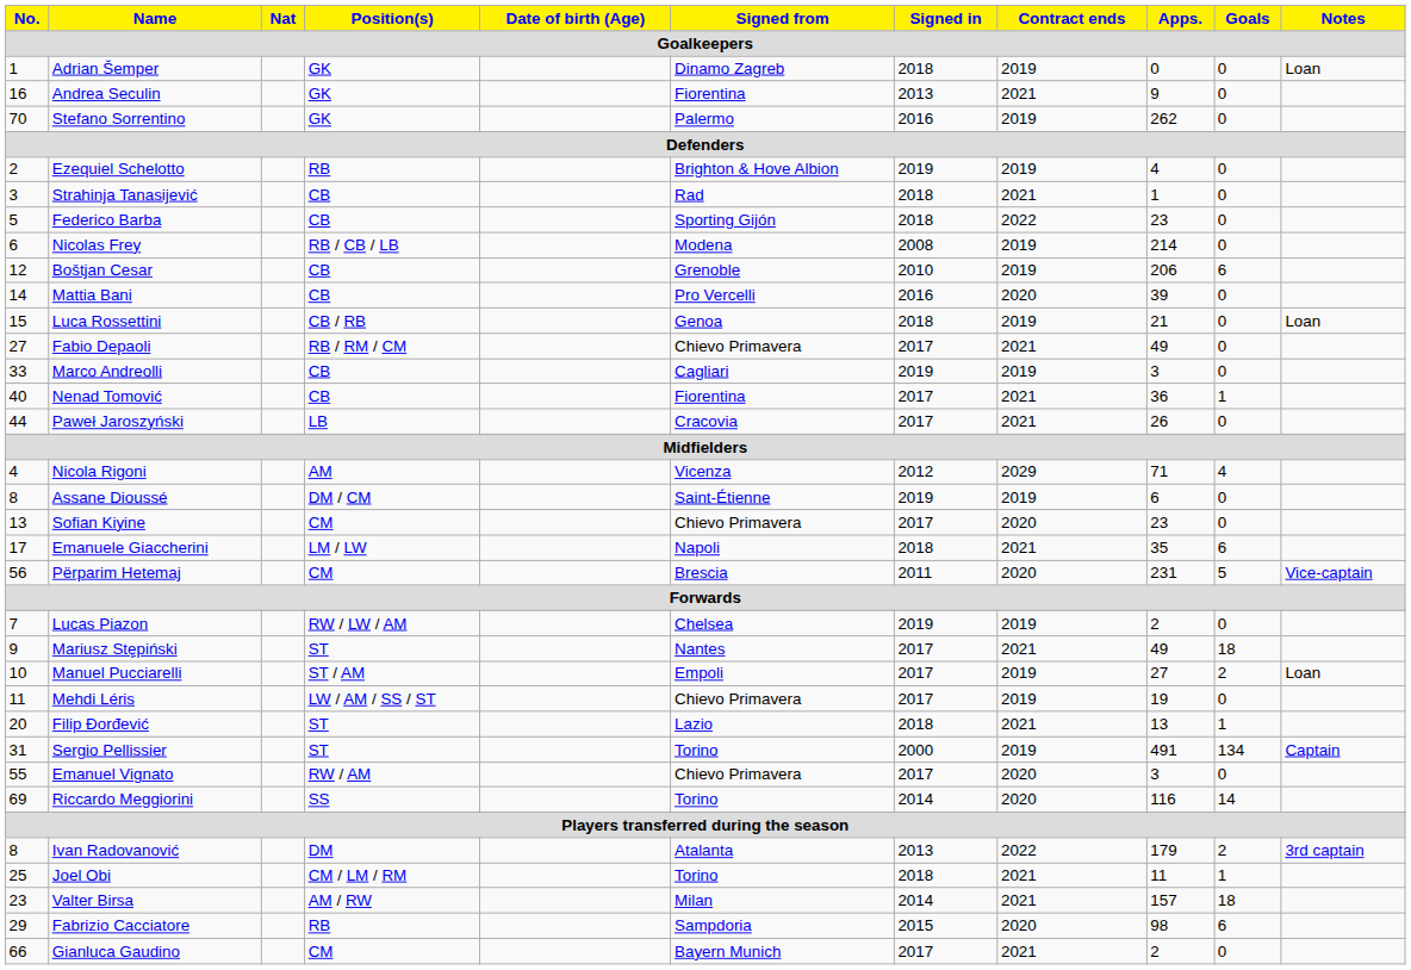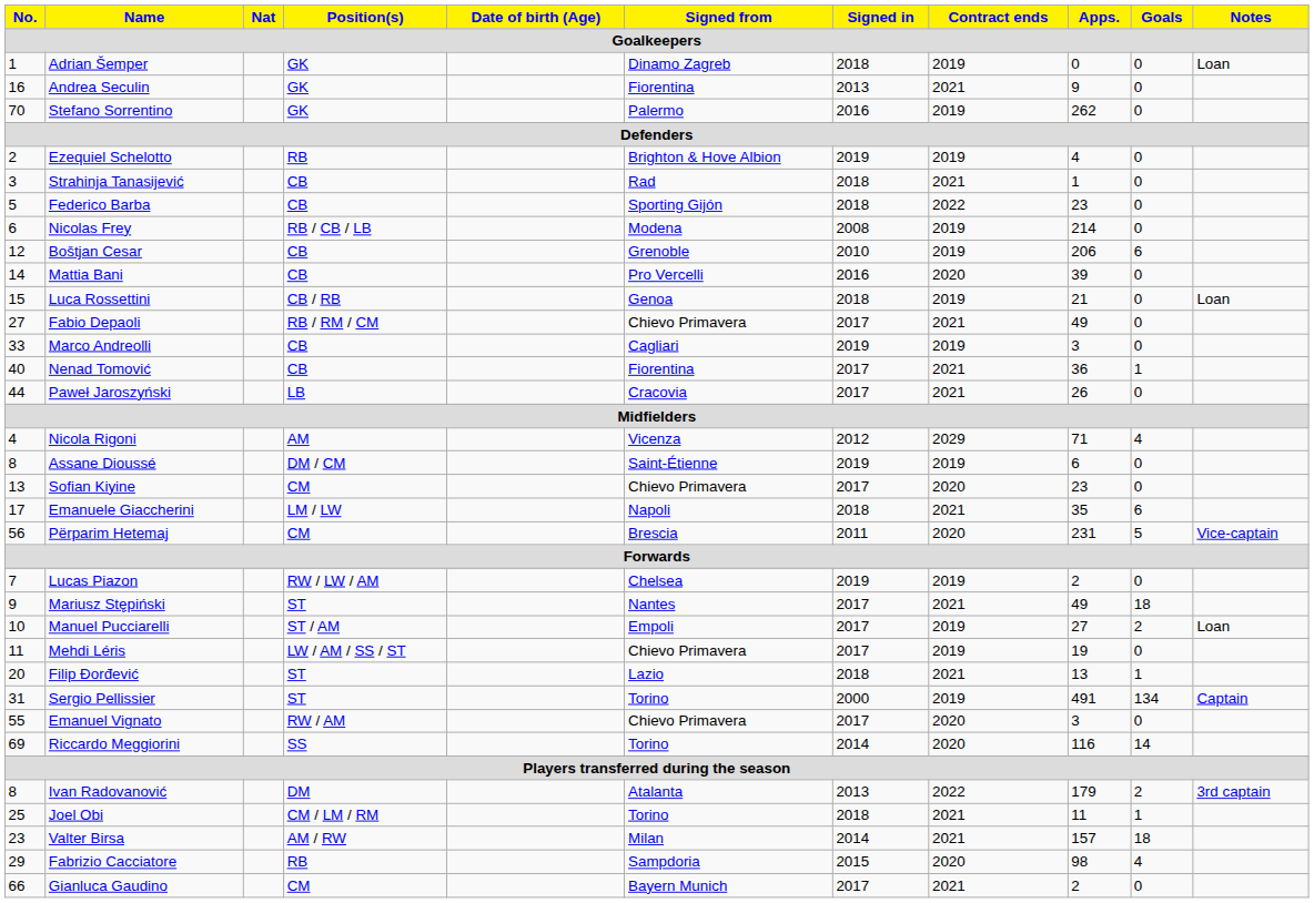 <table class="wikitable" style="text-align:left; font-size:90%; width:100%;">
 <tr>
 <th style="background:#FFF200; color:blue; text-align:center;">No.</th>
 <th style="background:#FFF200; color:blue; text-align:center;">Name</th>
 <th style="background:#FFF200; color:blue; text-align:center;">Nat</th>
 <th style="background:#FFF200; color:blue; text-align:center;">Position(s)</th>
 <th style="background:#FFF200; color:blue; text-align:center;">Date of birth (Age)</th>
 <th style="background:#FFF200; color:blue; text-align:center;">Signed from</th>
 <th style="background:#FFF200; color:blue; text-align:center;">Signed in</th>
 <th style="background:#FFF200; color:blue; text-align:center;">Contract ends</th>
 <th style="background:#FFF200; color:blue; text-align:center;">Apps.</th>
 <th style="background:#FFF200; color:blue; text-align:center;">Goals</th>
 <th style="background:#FFF200; color:blue; text-align:center;">Notes</th>
 </tr>
 <tr>
 <th colspan=11 style="background:#DCDCDC; text-align:center;">Goalkeepers</th>
 </tr>
 <tr>
 <td>1</td>
 <td><a href='#'>Adrian Šemper</a></td>
 <td></td>
 <td><a href='#'>GK</a></td>
 <td></td>
 <td> <a href='#'>Dinamo Zagreb</a></td>
 <td>2018</td>
 <td>2019</td>
 <td>0</td>
 <td>0</td>
 <td>Loan</td>
 </tr>
 <tr>
 <td>16</td>
 <td><a href='#'>Andrea Seculin</a></td>
 <td></td>
 <td><a href='#'>GK</a></td>
 <td></td>
 <td> <a href='#'>Fiorentina</a></td>
 <td>2013</td>
 <td>2021</td>
 <td>9</td>
 <td>0</td>
 <td></td>
 </tr>
 <tr>
 <td>70</td>
 <td><a href='#'>Stefano Sorrentino</a></td>
 <td></td>
 <td><a href='#'>GK</a></td>
 <td></td>
 <td> <a href='#'>Palermo</a></td>
 <td>2016</td>
 <td>2019</td>
 <td>262</td>
 <td>0</td>
 <td></td>
 </tr>
 <tr>
 <th colspan=11 style="background:#DCDCDC; text-align:center;">Defenders</th>
 </tr>
 <tr>
 <td>2</td>
 <td><a href='#'>Ezequiel Schelotto</a></td>
 <td></td>
 <td><a href='#'>RB</a></td>
 <td></td>
 <td> <a href='#'>Brighton & Hove Albion</a></td>
 <td>2019</td>
 <td>2019</td>
 <td>4</td>
 <td>0</td>
 <td></td>
 </tr>
 <tr>
 <td>3</td>
 <td><a href='#'>Strahinja Tanasijević</a></td>
 <td></td>
 <td><a href='#'>CB</a></td>
 <td></td>
 <td> <a href='#'>Rad</a></td>
 <td>2018</td>
 <td>2021</td>
 <td>1</td>
 <td>0</td>
 <td></td>
 </tr>
 <tr>
 <td>5</td>
 <td><a href='#'>Federico Barba</a></td>
 <td></td>
 <td><a href='#'>CB</a></td>
 <td></td>
 <td> <a href='#'>Sporting Gijón</a></td>
 <td>2018</td>
 <td>2022</td>
 <td>23</td>
 <td>0</td>
 <td></td>
 </tr>
 <tr>
 <td>6</td>
 <td><a href='#'>Nicolas Frey</a></td>
 <td></td>
 <td><a href='#'>RB</a> / <a href='#'>CB</a> / <a href='#'>LB</a></td>
 <td></td>
 <td> <a href='#'>Modena</a></td>
 <td>2008</td>
 <td>2019</td>
 <td>214</td>
 <td>0</td>
 <td></td>
 </tr>
 <tr>
 <td>12</td>
 <td><a href='#'>Boštjan Cesar</a></td>
 <td></td>
 <td><a href='#'>CB</a></td>
 <td></td>
 <td> <a href='#'>Grenoble</a></td>
 <td>2010</td>
 <td>2019</td>
 <td>206</td>
 <td>6</td>
 <td></td>
 </tr>
 <tr>
 <td>14</td>
 <td><a href='#'>Mattia Bani</a></td>
 <td></td>
 <td><a href='#'>CB</a></td>
 <td></td>
 <td> <a href='#'>Pro Vercelli</a></td>
 <td>2016</td>
 <td>2020</td>
 <td>39</td>
 <td>0</td>
 <td></td>
 </tr>
 <tr>
 <td>15</td>
 <td><a href='#'>Luca Rossettini</a></td>
 <td></td>
 <td><a href='#'>CB</a> / <a href='#'>RB</a></td>
 <td></td>
 <td> <a href='#'>Genoa</a></td>
 <td>2018</td>
 <td>2019</td>
 <td>21</td>
 <td>0</td>
 <td>Loan</td>
 </tr>
 <tr>
 <td>27</td>
 <td><a href='#'>Fabio Depaoli</a></td>
 <td></td>
 <td><a href='#'>RB</a> / <a href='#'>RM</a> / <a href='#'>CM</a></td>
 <td></td>
 <td> Chievo Primavera</td>
 <td>2017</td>
 <td>2021</td>
 <td>49</td>
 <td>0</td>
 <td></td>
 </tr>
 <tr>
 <td>33</td>
 <td><a href='#'>Marco Andreolli</a></td>
 <td></td>
 <td><a href='#'>CB</a></td>
 <td></td>
 <td> <a href='#'>Cagliari</a></td>
 <td>2019</td>
 <td>2019</td>
 <td>3</td>
 <td>0</td>
 <td></td>
 </tr>
 <tr>
 <td>40</td>
 <td><a href='#'>Nenad Tomović</a></td>
 <td></td>
 <td><a href='#'>CB</a></td>
 <td></td>
 <td> <a href='#'>Fiorentina</a></td>
 <td>2017</td>
 <td>2021</td>
 <td>36</td>
 <td>1</td>
 <td></td>
 </tr>
 <tr>
 <td>44</td>
 <td><a href='#'>Paweł Jaroszyński</a></td>
 <td></td>
 <td><a href='#'>LB</a></td>
 <td></td>
 <td> <a href='#'>Cracovia</a></td>
 <td>2017</td>
 <td>2021</td>
 <td>26</td>
 <td>0</td>
 <td></td>
 </tr>
 <tr>
 <th colspan=11 style="background:#DCDCDC; text-align:center;">Midfielders</th>
 </tr>
 <tr>
 <td>4</td>
 <td><a href='#'>Nicola Rigoni</a></td>
 <td></td>
 <td><a href='#'>AM</a></td>
 <td></td>
 <td> <a href='#'>Vicenza</a></td>
 <td>2012</td>
 <td>2029</td>
 <td>71</td>
 <td>4</td>
 <td></td>
 </tr>
 <tr>
 <td>8</td>
 <td><a href='#'>Assane Dioussé</a></td>
 <td></td>
 <td><a href='#'>DM</a> / <a href='#'>CM</a></td>
 <td></td>
 <td> <a href='#'>Saint-Étienne</a></td>
 <td>2019</td>
 <td>2019</td>
 <td>6</td>
 <td>0</td>
 <td></td>
 </tr>
 <tr>
 <td>13</td>
 <td><a href='#'>Sofian Kiyine</a></td>
 <td></td>
 <td><a href='#'>CM</a></td>
 <td></td>
 <td> Chievo Primavera</td>
 <td>2017</td>
 <td>2020</td>
 <td>23</td>
 <td>0</td>
 <td></td>
 </tr>
 <tr>
 <td>17</td>
 <td><a href='#'>Emanuele Giaccherini</a></td>
 <td></td>
 <td><a href='#'>LM</a> / <a href='#'>LW</a></td>
 <td></td>
 <td> <a href='#'>Napoli</a></td>
 <td>2018</td>
 <td>2021</td>
 <td>35</td>
 <td>6</td>
 <td></td>
 </tr>
 <tr>
 <td>56</td>
 <td><a href='#'>Përparim Hetemaj</a></td>
 <td></td>
 <td><a href='#'>CM</a></td>
 <td></td>
 <td> <a href='#'>Brescia</a></td>
 <td>2011</td>
 <td>2020</td>
 <td>231</td>
 <td>5</td>
 <td><a href='#'>Vice-captain</a></td>
 </tr>
 <tr>
 <th colspan=11 style="background:#DCDCDC; text-align:center;">Forwards</th>
 </tr>
 <tr>
 <td>7</td>
 <td><a href='#'>Lucas Piazon</a></td>
 <td></td>
 <td><a href='#'>RW</a> / <a href='#'>LW</a> / <a href='#'>AM</a></td>
 <td></td>
 <td> <a href='#'>Chelsea</a></td>
 <td>2019</td>
 <td>2019</td>
 <td>2</td>
 <td>0</td>
 <td></td>
 </tr>
 <tr>
 <td>9</td>
 <td><a href='#'>Mariusz Stępiński</a></td>
 <td></td>
 <td><a href='#'>ST</a></td>
 <td></td>
 <td> <a href='#'>Nantes</a></td>
 <td>2017</td>
 <td>2021</td>
 <td>49</td>
 <td>18</td>
 <td></td>
 </tr>
 <tr>
 <td>10</td>
 <td><a href='#'>Manuel Pucciarelli</a></td>
 <td></td>
 <td><a href='#'>ST</a> / <a href='#'>AM</a></td>
 <td></td>
 <td> <a href='#'>Empoli</a></td>
 <td>2017</td>
 <td>2019</td>
 <td>27</td>
 <td>2</td>
 <td>Loan</td>
 </tr>
 <tr>
 <td>11</td>
 <td><a href='#'>Mehdi Léris</a></td>
 <td></td>
 <td><a href='#'>LW</a> / <a href='#'>AM</a> / <a href='#'>SS</a> / <a href='#'>ST</a></td>
 <td></td>
 <td> Chievo Primavera</td>
 <td>2017</td>
 <td>2019</td>
 <td>19</td>
 <td>0</td>
 <td></td>
 </tr>
 <tr>
 <td>20</td>
 <td><a href='#'>Filip Đorđević</a></td>
 <td></td>
 <td><a href='#'>ST</a></td>
 <td></td>
 <td> <a href='#'>Lazio</a></td>
 <td>2018</td>
 <td>2021</td>
 <td>13</td>
 <td>1</td>
 <td></td>
 </tr>
 <tr>
 <td>31</td>
 <td><a href='#'>Sergio Pellissier</a></td>
 <td></td>
 <td><a href='#'>ST</a></td>
 <td></td>
 <td> <a href='#'>Torino</a></td>
 <td>2000</td>
 <td>2019</td>
 <td>491</td>
 <td>134</td>
 <td><a href='#'>Captain</a></td>
 </tr>
 <tr>
 <td>55</td>
 <td><a href='#'>Emanuel Vignato</a></td>
 <td></td>
 <td><a href='#'>RW</a> / <a href='#'>AM</a></td>
 <td></td>
 <td> Chievo Primavera</td>
 <td>2017</td>
 <td>2020</td>
 <td>3</td>
 <td>0</td>
 <td></td>
 </tr>
 <tr>
 <td>69</td>
 <td><a href='#'>Riccardo Meggiorini</a></td>
 <td></td>
 <td><a href='#'>SS</a></td>
 <td></td>
 <td> <a href='#'>Torino</a></td>
 <td>2014</td>
 <td>2020</td>
 <td>116</td>
 <td>14</td>
 <td></td>
 </tr>
 <tr>
 <th colspan=11 style="background:#DCDCDC; text-align:center;">Players transferred during the season</th>
 </tr>
 <tr>
 <td>8</td>
 <td><a href='#'>Ivan Radovanović</a></td>
 <td></td>
 <td><a href='#'>DM</a></td>
 <td></td>
 <td> <a href='#'>Atalanta</a></td>
 <td>2013</td>
 <td>2022</td>
 <td>179</td>
 <td>2</td>
 <td><a href='#'>3rd captain</a></td>
 </tr>
 <tr>
 <td>25</td>
 <td><a href='#'>Joel Obi</a></td>
 <td></td>
 <td><a href='#'>CM</a> / <a href='#'>LM</a> / <a href='#'>RM</a></td>
 <td></td>
 <td> <a href='#'>Torino</a></td>
 <td>2018</td>
 <td>2021</td>
 <td>11</td>
 <td>1</td>
 <td></td>
 </tr>
 <tr>
 <td>23</td>
 <td><a href='#'>Valter Birsa</a></td>
 <td></td>
 <td><a href='#'>AM</a> / <a href='#'>RW</a></td>
 <td></td>
 <td> <a href='#'>Milan</a></td>
 <td>2014</td>
 <td>2021</td>
 <td>157</td>
 <td>18</td>
 <td></td>
 </tr>
 <tr>
 <td>29</td>
 <td><a href='#'>Fabrizio Cacciatore</a></td>
 <td></td>
 <td><a href='#'>RB</a></td>
 <td></td>
 <td> <a href='#'>Sampdoria</a></td>
 <td>2015</td>
 <td>2020</td>
 <td>98</td>
-<td>6</td>
+<td>4</td>
 <td></td>
 </tr>
 <tr>
 <td>66</td>
 <td><a href='#'>Gianluca Gaudino</a></td>
 <td></td>
 <td><a href='#'>CM</a></td>
 <td></td>
 <td> <a href='#'>Bayern Munich</a></td>
 <td>2017</td>
 <td>2021</td>
 <td>2</td>
 <td>0</td>
 <td></td>
 </tr>
 </table>
